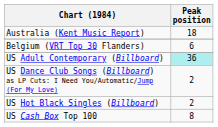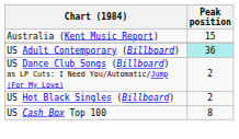 <table class="wikitable sortable">
 <tr>
 <th style="width: 200pt;">Chart (1984)</th>
 <th style="width: 40pt;">Peak<br>position</th>
 </tr>
 <tr>
 <td>Australia (<a href='#'>Kent Music Report</a>)</td>
-<td align="center">18</td>
+<td align="center">15</td>
 </tr>
 <tr>
-</tr>
-<tr>
-<td>Belgium (<a href='#'>VRT Top 30</a> Flanders)</td>
-<td align="center">6</td>
 </tr>
 <tr>
 </tr>
 <tr>
 </tr>
 <tr>
 </tr>
 <tr>
 </tr>
 <tr>
 </tr>
 <tr>
 </tr>
 <tr>
 </tr>
 <tr>
 <td>US <a href='#'>Adult Contemporary</a> (<em><a href='#'>Billboard</a></em>)</td>
 <td align="center" style="background: paleturquoise;">36</td>
 </tr>
 <tr>
 <td>US <a href='#'>Dance Club Songs</a> (<em><a href='#'>Billboard</a></em>)<br><small>as LP Cuts: I Need You/Automatic/<a href='#'>Jump (For My Love)</a></small></td>
 <td align="center">2</td>
 </tr>
 <tr>
 <td scope="row">US <a href='#'>Hot Black Singles</a> (<em><a href='#'>Billboard</a></em>)</td>
 <td align="center">2</td>
 </tr>
 <tr>
 <td>US <a href='#'><em>Cash Box</em></a> Top 100</td>
 <td align="center">8</td>
 </tr>
 </table>
